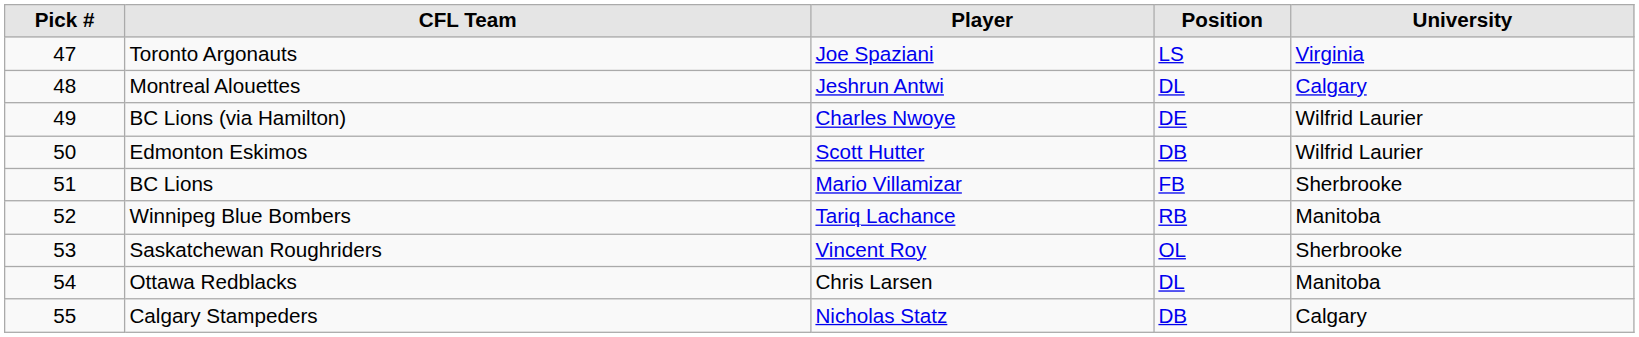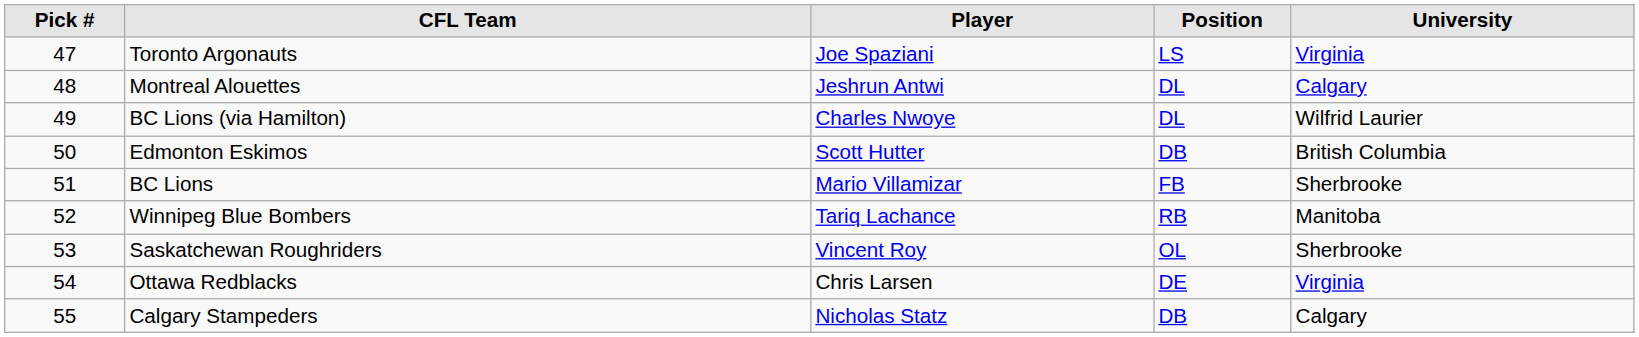 <table class="wikitable" style="width: 100%">
 <tr>
 <th style="background:#E5E5E5;" width=7%>Pick #</th>
 <th width=40% style="background:#E5E5E5;">CFL Team</th>
 <th width=20% style="background:#E5E5E5;">Player</th>
 <th width=8% style="background:#E5E5E5;">Position</th>
 <th width=20% style="background:#E5E5E5;">University</th>
 </tr>
 <tr>
 <td align=center>47</td>
 <td>Toronto Argonauts</td>
 <td><a href='#'>Joe Spaziani</a></td>
 <td><a href='#'>LS</a></td>
 <td><a href='#'>Virginia</a></td>
 </tr>
 <tr>
 <td align=center>48</td>
 <td>Montreal Alouettes</td>
 <td><a href='#'>Jeshrun Antwi</a></td>
 <td><a href='#'>DL</a></td>
 <td><a href='#'>Calgary</a></td>
 </tr>
 <tr>
 <td align=center>49</td>
 <td>BC Lions (via Hamilton)</td>
 <td><a href='#'>Charles Nwoye</a></td>
-<td><a href='#'>DE</a></td>
+<td><a href='#'>DL</a></td>
 <td>Wilfrid Laurier</td>
 </tr>
 <tr>
 <td align=center>50</td>
 <td>Edmonton Eskimos</td>
 <td><a href='#'>Scott Hutter</a></td>
 <td><a href='#'>DB</a></td>
-<td>Wilfrid Laurier</td>
+<td>British Columbia</td>
 </tr>
 <tr>
 <td align=center>51</td>
 <td>BC Lions</td>
 <td><a href='#'>Mario Villamizar</a></td>
 <td><a href='#'>FB</a></td>
 <td>Sherbrooke</td>
 </tr>
 <tr>
 <td align=center>52</td>
 <td>Winnipeg Blue Bombers</td>
 <td><a href='#'>Tariq Lachance</a></td>
 <td><a href='#'>RB</a></td>
 <td>Manitoba</td>
 </tr>
 <tr>
 <td align=center>53</td>
 <td>Saskatchewan Roughriders</td>
 <td><a href='#'>Vincent Roy</a></td>
 <td><a href='#'>OL</a></td>
 <td>Sherbrooke</td>
 </tr>
 <tr>
 <td align=center>54</td>
 <td>Ottawa Redblacks</td>
 <td>Chris Larsen</td>
-<td><a href='#'>DL</a></td>
-<td>Manitoba</td>
+<td><a href='#'>DE</a></td>
+<td><a href='#'>Virginia</a></td>
 </tr>
 <tr>
 <td align=center>55</td>
 <td>Calgary Stampeders</td>
 <td><a href='#'>Nicholas Statz</a></td>
 <td><a href='#'>DB</a></td>
 <td>Calgary</td>
 </tr>
 </table>
